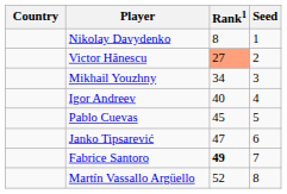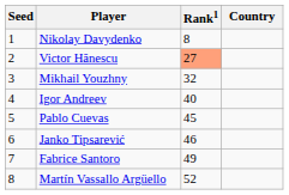 <table class="sortable wikitable">
 <tr>
-<th width="70">Country</th>
+<th>Seed</th>
 <th width="175">Player</th>
 <th>Rank<sup>1</sup></th>
-<th>Seed</th>
+<th width="70">Country</th>
 </tr>
 <tr>
-<td></td>
+<td>1</td>
 <td><a href='#'>Nikolay Davydenko</a></td>
 <td>8</td>
-<td>1</td>
+<td></td>
 </tr>
 <tr>
-<td></td>
+<td>2</td>
 <td><a href='#'>Victor Hănescu</a></td>
 <td style="background: lightsalmon;">27</td>
-<td>2</td>
+<td></td>
 </tr>
 <tr>
+<td>3</td>
+<td><a href='#'>Mikhail Youzhny</a></td>
+<td>32</td>
 <td></td>
-<td><a href='#'>Mikhail Youzhny</a></td>
-<td>34</td>
-<td>3</td>
 </tr>
 <tr>
-<td></td>
+<td>4</td>
 <td><a href='#'>Igor Andreev</a></td>
 <td>40</td>
-<td>4</td>
+<td></td>
 </tr>
 <tr>
-<td></td>
+<td>5</td>
 <td><a href='#'>Pablo Cuevas</a></td>
 <td>45</td>
-<td>5</td>
+<td></td>
 </tr>
 <tr>
+<td>6</td>
+<td><a href='#'>Janko Tipsarević</a></td>
+<td>46</td>
 <td></td>
-<td><a href='#'>Janko Tipsarević</a></td>
-<td>47</td>
-<td>6</td>
 </tr>
 <tr>
+<td>7</td>
+<td><a href='#'>Fabrice Santoro</a></td>
+<td>49</td>
 <td></td>
-<td><a href='#'>Fabrice Santoro</a></td>
-<td><strong>49</strong></td>
-<td>7</td>
 </tr>
 <tr>
-<td></td>
+<td>8</td>
 <td><a href='#'>Martín Vassallo Argüello</a></td>
 <td>52</td>
-<td>8</td>
+<td></td>
 </tr>
 </table>
